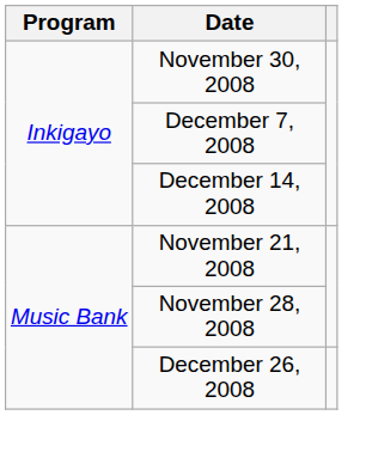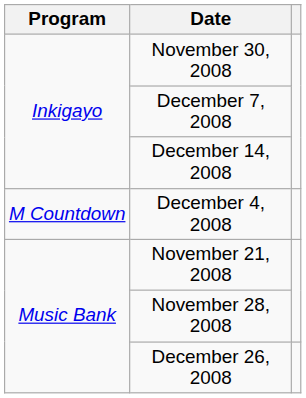 <table class="wikitable sortable" style="text-align:center">
 <tr>
 <th>Program</th>
 <th width="130">Date</th>
 <th class="unsortable"></th>
 </tr>
 <tr>
 <td rowspan="3"><em><a href='#'>Inkigayo</a></em></td>
 <td>November 30, 2008</td>
 <td rowspan="3"></td>
 </tr>
 <tr>
 <td>December 7, 2008</td>
 </tr>
 <tr>
 <td>December 14, 2008</td>
 </tr>
 <tr>
+<td><em><a href='#'>M Countdown</a></em></td>
+<td>December 4, 2008</td>
+<td></td>
+</tr>
+<tr>
 <td rowspan="3"><em><a href='#'>Music Bank</a></em></td>
 <td>November 21, 2008</td>
 <td rowspan="2"></td>
 </tr>
 <tr>
 <td>November 28, 2008</td>
 </tr>
 <tr>
 <td>December 26, 2008</td>
 <td></td>
 </tr>
 </table>
